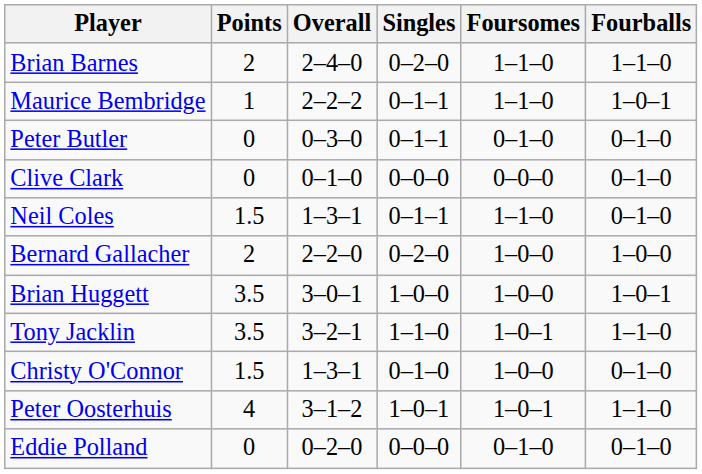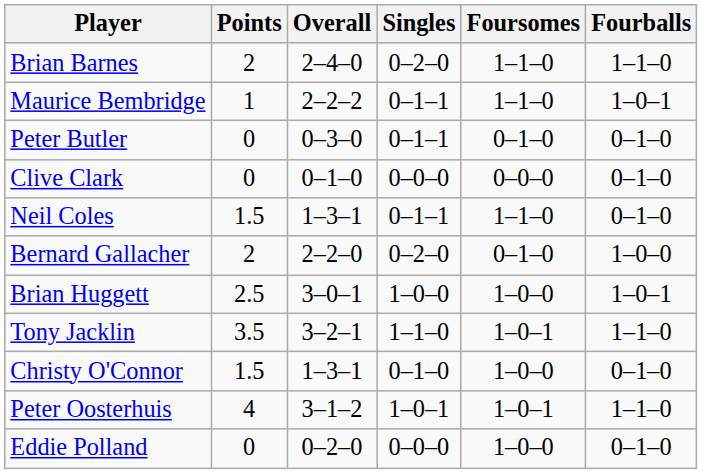 <table class="wikitable sortable" style="text-align:center">
 <tr>
 <th>Player</th>
 <th>Points</th>
 <th>Overall</th>
 <th>Singles</th>
 <th>Foursomes</th>
 <th>Fourballs</th>
 </tr>
 <tr>
 <td align=left><a href='#'>Brian Barnes</a></td>
 <td>2</td>
 <td>2–4–0</td>
 <td>0–2–0</td>
 <td>1–1–0</td>
 <td>1–1–0</td>
 </tr>
 <tr>
 <td align=left><a href='#'>Maurice Bembridge</a></td>
 <td>1</td>
 <td>2–2–2</td>
 <td>0–1–1</td>
 <td>1–1–0</td>
 <td>1–0–1</td>
 </tr>
 <tr>
 <td align=left><a href='#'>Peter Butler</a></td>
 <td>0</td>
 <td>0–3–0</td>
 <td>0–1–1</td>
 <td>0–1–0</td>
 <td>0–1–0</td>
 </tr>
 <tr>
 <td align=left><a href='#'>Clive Clark</a></td>
 <td>0</td>
 <td>0–1–0</td>
 <td>0–0–0</td>
 <td>0–0–0</td>
 <td>0–1–0</td>
 </tr>
 <tr>
 <td align=left><a href='#'>Neil Coles</a></td>
 <td>1.5</td>
 <td>1–3–1</td>
 <td>0–1–1</td>
 <td>1–1–0</td>
 <td>0–1–0</td>
 </tr>
 <tr>
 <td align=left><a href='#'>Bernard Gallacher</a></td>
 <td>2</td>
 <td>2–2–0</td>
 <td>0–2–0</td>
-<td>1–0–0</td>
+<td>0–1–0</td>
 <td>1–0–0</td>
 </tr>
 <tr>
 <td align=left><a href='#'>Brian Huggett</a></td>
-<td>3.5</td>
+<td>2.5</td>
 <td>3–0–1</td>
 <td>1–0–0</td>
 <td>1–0–0</td>
 <td>1–0–1</td>
 </tr>
 <tr>
 <td align=left><a href='#'>Tony Jacklin</a></td>
 <td>3.5</td>
 <td>3–2–1</td>
 <td>1–1–0</td>
 <td>1–0–1</td>
 <td>1–1–0</td>
 </tr>
 <tr>
 <td align=left><a href='#'>Christy O'Connor</a></td>
 <td>1.5</td>
 <td>1–3–1</td>
 <td>0–1–0</td>
 <td>1–0–0</td>
 <td>0–1–0</td>
 </tr>
 <tr>
 <td align=left><a href='#'>Peter Oosterhuis</a></td>
 <td>4</td>
 <td>3–1–2</td>
 <td>1–0–1</td>
 <td>1–0–1</td>
 <td>1–1–0</td>
 </tr>
 <tr>
 <td align=left><a href='#'>Eddie Polland</a></td>
 <td>0</td>
 <td>0–2–0</td>
 <td>0–0–0</td>
-<td>0–1–0</td>
+<td>1–0–0</td>
 <td>0–1–0</td>
 </tr>
 </table>
